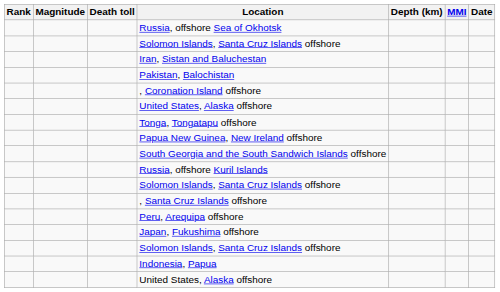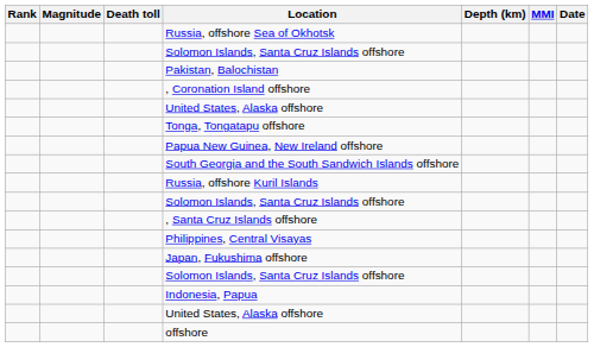 <table class="sortable wikitable" style="font-size:100%;">
 <tr>
 <th>Rank</th>
 <th>Magnitude</th>
 <th>Death toll</th>
 <th>Location</th>
 <th>Depth (km)</th>
 <th><a href='#'>MMI</a></th>
 <th>Date</th>
 </tr>
 <tr>
 <td></td>
 <td></td>
 <td></td>
 <td> <a href='#'>Russia</a>, offshore <a href='#'>Sea of Okhotsk</a></td>
 <td></td>
 <td></td>
 <td></td>
 </tr>
 <tr>
 <td></td>
 <td></td>
 <td></td>
 <td> <a href='#'>Solomon Islands</a>, <a href='#'>Santa Cruz Islands</a> offshore</td>
-<td></td>
-<td></td>
-<td></td>
-</tr>
-<tr>
-<td></td>
-<td></td>
-<td></td>
-<td> <a href='#'>Iran</a>, <a href='#'>Sistan and Baluchestan</a></td>
 <td></td>
 <td></td>
 <td></td>
 </tr>
 <tr>
 <td></td>
 <td></td>
 <td></td>
 <td> <a href='#'>Pakistan</a>, <a href='#'>Balochistan</a></td>
 <td></td>
 <td></td>
 <td></td>
 </tr>
 <tr>
 <td></td>
 <td></td>
 <td></td>
 <td>, <a href='#'>Coronation Island</a> offshore</td>
 <td></td>
 <td></td>
 <td></td>
 </tr>
 <tr>
 <td></td>
 <td></td>
 <td></td>
 <td> <a href='#'>United States</a>, <a href='#'>Alaska</a> offshore</td>
 <td></td>
 <td></td>
 <td></td>
 </tr>
 <tr>
 <td></td>
 <td></td>
 <td></td>
 <td> <a href='#'>Tonga</a>, <a href='#'>Tongatapu</a> offshore</td>
 <td></td>
 <td></td>
 <td></td>
 </tr>
 <tr>
 <td></td>
 <td></td>
 <td></td>
 <td> <a href='#'>Papua New Guinea</a>, <a href='#'>New Ireland</a> offshore</td>
 <td></td>
 <td></td>
 <td></td>
 </tr>
 <tr>
 <td></td>
 <td></td>
 <td></td>
 <td> <a href='#'>South Georgia and the South Sandwich Islands</a> offshore</td>
 <td></td>
 <td></td>
 <td></td>
 </tr>
 <tr>
 <td></td>
 <td></td>
 <td></td>
 <td> <a href='#'>Russia</a>, offshore <a href='#'>Kuril Islands</a></td>
 <td></td>
 <td></td>
 <td></td>
 </tr>
 <tr>
 <td></td>
 <td></td>
 <td></td>
 <td> <a href='#'>Solomon Islands</a>, <a href='#'>Santa Cruz Islands</a> offshore</td>
 <td></td>
 <td></td>
 <td></td>
 </tr>
 <tr>
 <td></td>
 <td></td>
 <td></td>
 <td>, <a href='#'>Santa Cruz Islands</a> offshore</td>
 <td></td>
 <td></td>
 <td></td>
 </tr>
 <tr>
 <td></td>
 <td></td>
 <td></td>
-<td> <a href='#'>Peru</a>, <a href='#'>Arequipa</a> offshore</td>
+<td> <a href='#'>Philippines</a>, <a href='#'>Central Visayas</a></td>
 <td></td>
 <td></td>
 <td></td>
 </tr>
 <tr>
 <td></td>
 <td></td>
 <td></td>
 <td> <a href='#'>Japan</a>, <a href='#'>Fukushima</a> offshore</td>
 <td></td>
 <td></td>
 <td></td>
 </tr>
 <tr>
 <td></td>
 <td></td>
 <td></td>
 <td> <a href='#'>Solomon Islands</a>, <a href='#'>Santa Cruz Islands</a> offshore</td>
 <td></td>
 <td></td>
 <td></td>
 </tr>
 <tr>
 <td></td>
 <td></td>
 <td></td>
 <td> <a href='#'>Indonesia</a>, <a href='#'>Papua</a></td>
 <td></td>
 <td></td>
 <td></td>
 </tr>
 <tr>
 <td></td>
 <td></td>
 <td></td>
 <td> United States, <a href='#'>Alaska</a> offshore</td>
 <td></td>
 <td></td>
 <td></td>
 </tr>
+<tr>
+<td></td>
+<td></td>
+<td></td>
+<td> offshore</td>
+<td></td>
+<td></td>
+<td></td>
+</tr>
 </table>
